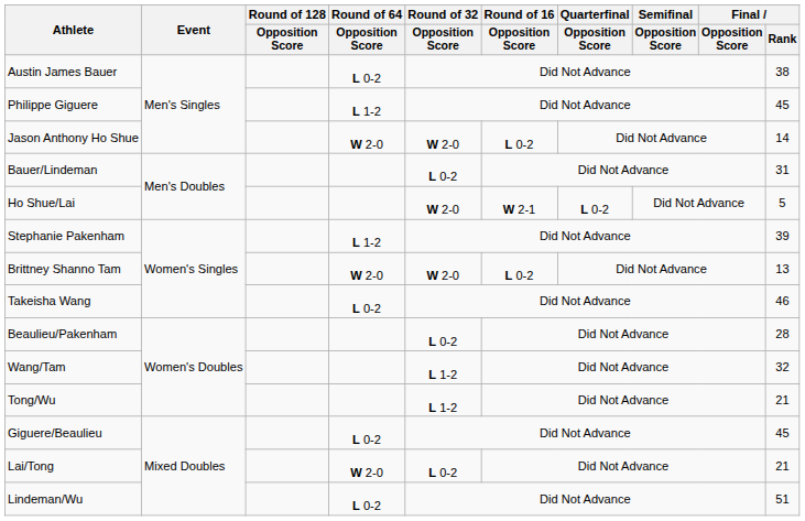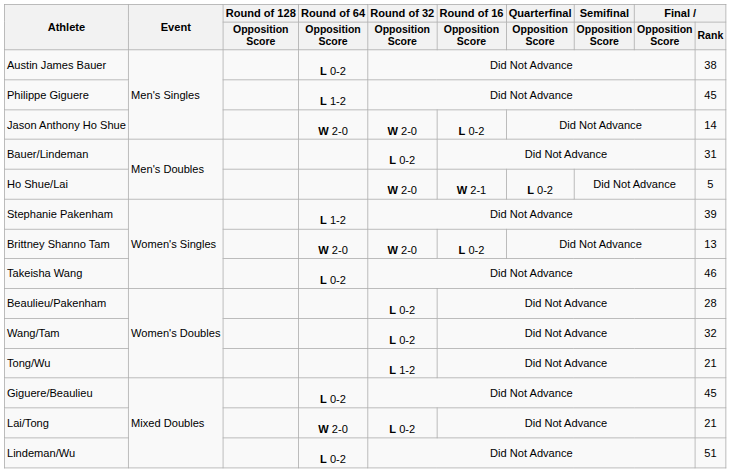 <table class="wikitable" style="font-size:90%">
 <tr>
 <th rowspan=2>Athlete</th>
 <th rowspan=2>Event</th>
 <th>Round of 128</th>
 <th>Round of 64</th>
 <th>Round of 32</th>
 <th>Round of 16</th>
 <th>Quarterfinal</th>
 <th>Semifinal</th>
 <th colspan=2>Final / </th>
 </tr>
 <tr style="font-size:95%">
 <th>Opposition<br>Score</th>
 <th>Opposition<br>Score</th>
 <th>Opposition<br>Score</th>
 <th>Opposition<br>Score</th>
 <th>Opposition<br>Score</th>
 <th>Opposition<br>Score</th>
 <th>Opposition<br>Score</th>
 <th>Rank</th>
 </tr>
 <tr align=center>
 <td align=left>Austin James Bauer</td>
 <td align=left rowspan=3>Men's Singles</td>
 <td></td>
 <td><br><strong>L</strong> 0-2</td>
 <td colspan=5>Did Not Advance</td>
 <td>38</td>
 </tr>
 <tr align=center>
 <td align=left>Philippe Giguere</td>
 <td></td>
 <td><br><strong>L</strong> 1-2</td>
 <td colspan=5>Did Not Advance</td>
 <td>45</td>
 </tr>
 <tr align=center>
 <td align=left>Jason Anthony Ho Shue</td>
 <td></td>
 <td><br><strong>W</strong> 2-0</td>
 <td><br><strong>W</strong> 2-0</td>
 <td><br><strong>L</strong> 0-2</td>
 <td colspan=3>Did Not Advance</td>
 <td>14</td>
 </tr>
 <tr align=center>
 <td align=left>Bauer/Lindeman</td>
 <td align=left rowspan=2>Men's Doubles</td>
 <td></td>
 <td></td>
 <td><br><strong>L</strong> 0-2</td>
 <td colspan=4>Did Not Advance</td>
 <td>31</td>
 </tr>
 <tr align=center>
 <td align=left>Ho Shue/Lai</td>
 <td></td>
 <td></td>
 <td><br><strong>W</strong> 2-0</td>
 <td><br><strong>W</strong> 2-1</td>
 <td><br><strong>L</strong> 0-2</td>
 <td colspan=2>Did Not Advance</td>
 <td>5</td>
 </tr>
 <tr align=center>
 <td align=left>Stephanie Pakenham</td>
 <td align=left rowspan=3>Women's Singles</td>
 <td></td>
 <td><br><strong>L</strong> 1-2</td>
 <td colspan=5>Did Not Advance</td>
 <td>39</td>
 </tr>
 <tr align=center>
 <td align=left>Brittney Shanno Tam</td>
 <td></td>
 <td><br><strong>W</strong> 2-0</td>
 <td><br><strong>W</strong> 2-0</td>
 <td><br><strong>L</strong> 0-2</td>
 <td colspan=3>Did Not Advance</td>
 <td>13</td>
 </tr>
 <tr align=center>
 <td align=left>Takeisha Wang</td>
 <td></td>
 <td><br><strong>L</strong> 0-2</td>
 <td colspan=5>Did Not Advance</td>
 <td>46</td>
 </tr>
 <tr align=center>
 <td align=left>Beaulieu/Pakenham</td>
 <td align=left rowspan=3>Women's Doubles</td>
 <td></td>
 <td></td>
 <td><br><strong>L</strong> 0-2</td>
 <td colspan=4>Did Not Advance</td>
 <td>28</td>
 </tr>
 <tr align=center>
 <td align=left>Wang/Tam</td>
 <td></td>
 <td></td>
-<td><br><strong>L</strong> 1-2</td>
+<td><br><strong>L</strong> 0-2</td>
 <td colspan=4>Did Not Advance</td>
 <td>32</td>
 </tr>
 <tr align=center>
 <td align=left>Tong/Wu</td>
 <td></td>
 <td></td>
 <td><br><strong>L</strong> 1-2</td>
 <td colspan=4>Did Not Advance</td>
 <td>21</td>
 </tr>
 <tr align=center>
 <td align=left>Giguere/Beaulieu</td>
 <td align=left rowspan=3>Mixed Doubles</td>
 <td></td>
 <td><br><strong>L</strong> 0-2</td>
 <td colspan=5>Did Not Advance</td>
 <td>45</td>
 </tr>
 <tr align=center>
 <td align=left>Lai/Tong</td>
 <td></td>
 <td><br><strong>W</strong> 2-0</td>
 <td><br><strong>L</strong> 0-2</td>
 <td colspan=4>Did Not Advance</td>
 <td>21</td>
 </tr>
 <tr align=center>
 <td align=left>Lindeman/Wu</td>
 <td></td>
 <td><br><strong>L</strong> 0-2</td>
 <td colspan=5>Did Not Advance</td>
 <td>51</td>
 </tr>
 </table>
